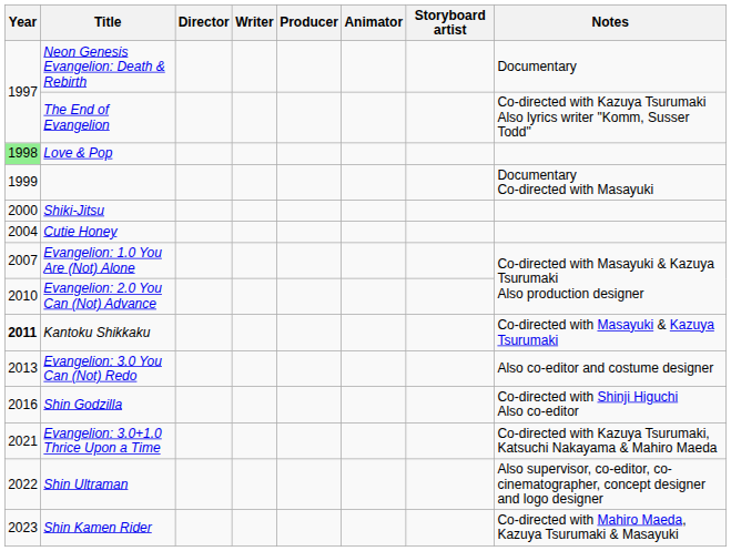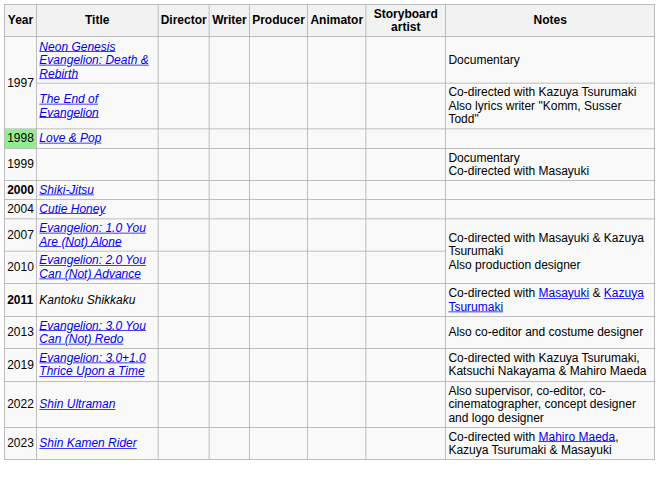 <table class="wikitable sortable">
 <tr>
 <th>Year</th>
 <th>Title</th>
 <th>Director</th>
 <th>Writer</th>
 <th>Producer</th>
 <th>Animator</th>
 <th>Storyboard artist</th>
 <th>Notes</th>
 </tr>
 <tr>
 <td rowspan=2>1997</td>
 <td><em><a href='#'>Neon Genesis Evangelion: Death & Rebirth</a></em></td>
 <td></td>
 <td></td>
 <td></td>
 <td></td>
 <td></td>
 <td>Documentary</td>
 </tr>
 <tr>
 <td><em><a href='#'>The End of Evangelion</a></em></td>
 <td></td>
 <td></td>
 <td></td>
 <td></td>
 <td></td>
 <td>Co-directed with Kazuya Tsurumaki<br>Also lyrics writer "Komm, Susser Todd"</td>
 </tr>
 <tr>
 <td style="background: lightgreen;">1998</td>
 <td><em><a href='#'>Love & Pop</a></em></td>
 <td></td>
 <td></td>
 <td></td>
 <td></td>
 <td></td>
 <td></td>
 </tr>
 <tr>
 <td>1999</td>
 <td><em></em></td>
 <td></td>
 <td></td>
 <td></td>
 <td></td>
 <td></td>
 <td>Documentary<br>Co-directed with Masayuki</td>
 </tr>
 <tr>
-<td>2000</td>
+<td><strong>2000</strong></td>
 <td><em><a href='#'>Shiki-Jitsu</a></em></td>
 <td></td>
 <td></td>
 <td></td>
 <td></td>
 <td></td>
 <td></td>
 </tr>
 <tr>
 <td>2004</td>
 <td><em><a href='#'>Cutie Honey</a></em></td>
 <td></td>
 <td></td>
 <td></td>
 <td></td>
 <td></td>
 <td></td>
 </tr>
 <tr>
 <td>2007</td>
 <td><em><a href='#'>Evangelion: 1.0 You Are (Not) Alone</a></em></td>
 <td></td>
 <td></td>
 <td></td>
 <td></td>
 <td></td>
 <td rowspan=2>Co-directed with Masayuki & Kazuya Tsurumaki<br>Also production designer</td>
 </tr>
 <tr>
 <td>2010</td>
 <td><em><a href='#'>Evangelion: 2.0 You Can (Not) Advance</a></em></td>
 <td></td>
 <td></td>
 <td></td>
 <td></td>
 <td></td>
 </tr>
 <tr>
 <td><strong>2011</strong></td>
 <td><em>Kantoku Shikkaku</em></td>
 <td></td>
 <td></td>
 <td></td>
 <td></td>
 <td></td>
 <td>Co-directed with <a href='#'>Masayuki</a> & <a href='#'>Kazuya Tsurumaki</a></td>
 </tr>
 <tr>
 <td>2013</td>
 <td><em><a href='#'>Evangelion: 3.0 You Can (Not) Redo</a></em></td>
 <td></td>
 <td></td>
 <td></td>
 <td></td>
 <td></td>
 <td>Also co-editor and costume designer</td>
 </tr>
 <tr>
-<td>2016</td>
-<td><em><a href='#'>Shin Godzilla</a></em></td>
-<td></td>
-<td></td>
-<td></td>
-<td></td>
-<td></td>
-<td>Co-directed with <a href='#'>Shinji Higuchi</a><br>Also co-editor</td>
-</tr>
-<tr>
-<td>2021</td>
+<td>2019</td>
 <td><em><a href='#'>Evangelion: 3.0+1.0 Thrice Upon a Time</a></em></td>
 <td></td>
 <td></td>
 <td></td>
 <td></td>
 <td></td>
 <td>Co-directed with Kazuya Tsurumaki, Katsuchi Nakayama & Mahiro Maeda</td>
 </tr>
 <tr>
 <td>2022</td>
 <td><em><a href='#'>Shin Ultraman</a></em></td>
 <td></td>
 <td></td>
 <td></td>
 <td></td>
 <td></td>
 <td>Also supervisor, co-editor, co-cinematographer, concept designer and logo designer</td>
 </tr>
 <tr>
 <td>2023</td>
 <td><em><a href='#'>Shin Kamen Rider</a></em></td>
 <td></td>
 <td></td>
 <td></td>
 <td></td>
 <td></td>
 <td>Co-directed with <a href='#'>Mahiro Maeda</a>, Kazuya Tsurumaki & Masayuki</td>
 </tr>
 </table>
